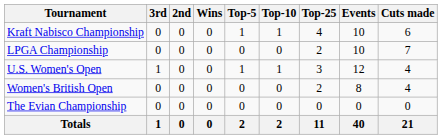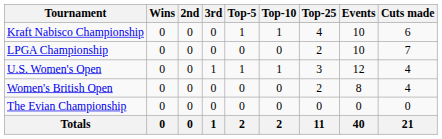 <table class=wikitable style=text-align:center>
 <tr>
 <th>Tournament</th>
+<th>Wins</th>
+<th>2nd</th>
 <th>3rd</th>
-<th>2nd</th>
-<th>Wins</th>
 <th>Top-5</th>
 <th>Top-10</th>
 <th>Top-25</th>
 <th>Events</th>
 <th>Cuts made</th>
 </tr>
 <tr>
 <td align=left><a href='#'>Kraft Nabisco Championship</a></td>
 <td>0</td>
 <td>0</td>
 <td>0</td>
 <td>1</td>
 <td>1</td>
 <td>4</td>
 <td>10</td>
 <td>6</td>
 </tr>
 <tr>
 <td align=left><a href='#'>LPGA Championship</a></td>
 <td>0</td>
 <td>0</td>
 <td>0</td>
 <td>0</td>
 <td>0</td>
 <td>2</td>
 <td>10</td>
 <td>7</td>
 </tr>
 <tr>
 <td align=left><a href='#'>U.S. Women's Open</a></td>
-<td>1</td>
 <td>0</td>
 <td>0</td>
+<td>1</td>
 <td>1</td>
 <td>1</td>
 <td>3</td>
 <td>12</td>
 <td>4</td>
 </tr>
 <tr>
 <td align=left><a href='#'>Women's British Open</a></td>
 <td>0</td>
 <td>0</td>
 <td>0</td>
 <td>0</td>
 <td>0</td>
 <td>2</td>
 <td>8</td>
 <td>4</td>
 </tr>
 <tr>
 <td align=left><a href='#'>The Evian Championship</a></td>
 <td>0</td>
 <td>0</td>
 <td>0</td>
 <td>0</td>
 <td>0</td>
 <td>0</td>
 <td>0</td>
 <td>0</td>
 </tr>
 <tr>
 <th>Totals</th>
-<th>1</th>
 <th>0</th>
 <th>0</th>
+<th>1</th>
 <th>2</th>
 <th>2</th>
 <th>11</th>
 <th>40</th>
 <th>21</th>
 </tr>
 </table>
